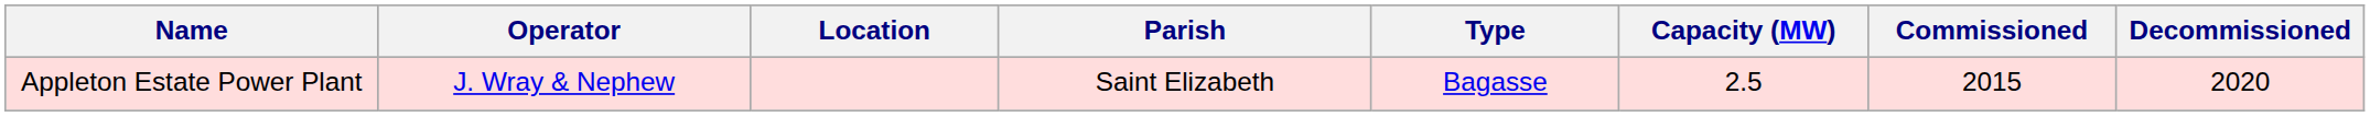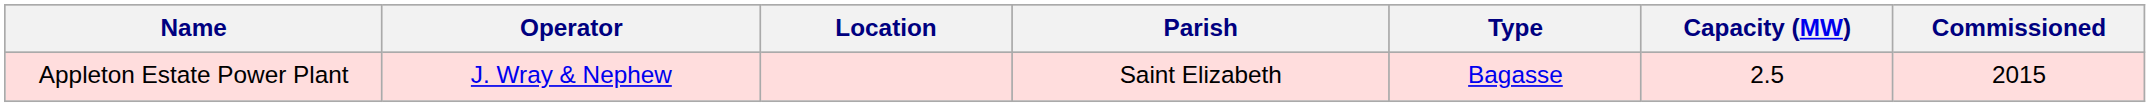 <table class="wikitable sortable" style="font-size:90%;border:0px;text-align:center;line-height:150%;">
 <tr>
 <th width="15%" height="17" style="background: #f2f2f2; color: #000080">Name</th>
 <th width="15%" height="17" style="background: #f2f2f2; color: #000080">Operator</th>
 <th class="unsortable" width="10%" height="17" style="background: #f2f2f2; color: #000080">Location</th>
 <th width="15%" height="17" style="background: #f2f2f2; color: #000080">Parish</th>
 <th width="10%" height="17" style="background: #f2f2f2; color: #000080">Type</th>
 <th width="10%" height="17" style="background: #f2f2f2; color: #000080">Capacity (<a href='#'>MW</a>)</th>
 <th width="10%" height="17" style="background: #f2f2f2; color: #000080">Commissioned</th>
-<th width="10%" height="17" style="background: #f2f2f2; color: #000080">Decommissioned</th>
 </tr>
 <tr style="background: #FFDDDD">
 <td>Appleton Estate Power Plant</td>
 <td><a href='#'>J. Wray & Nephew</a></td>
 <td></td>
 <td>Saint Elizabeth</td>
 <td><a href='#'>Bagasse</a></td>
 <td>2.5</td>
 <td>2015</td>
-<td>2020</td>
 </tr>
 </table>
